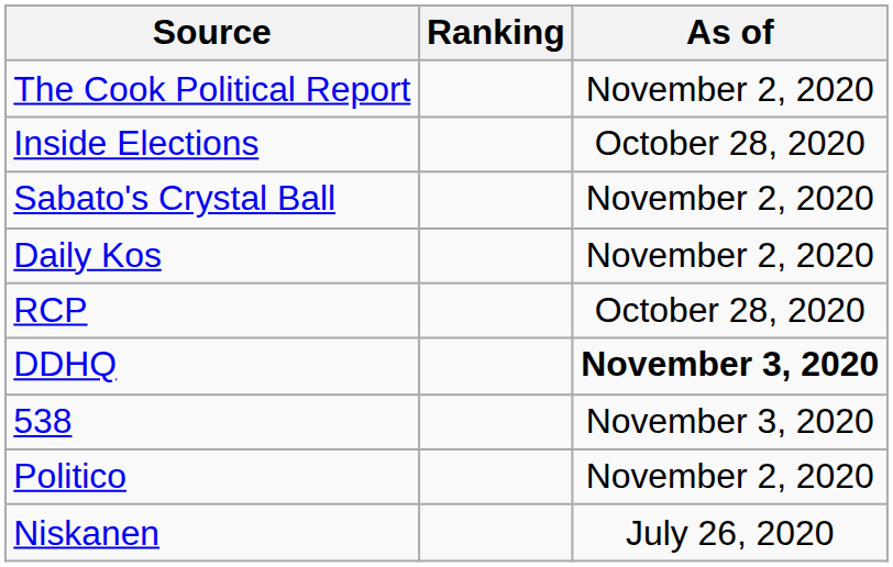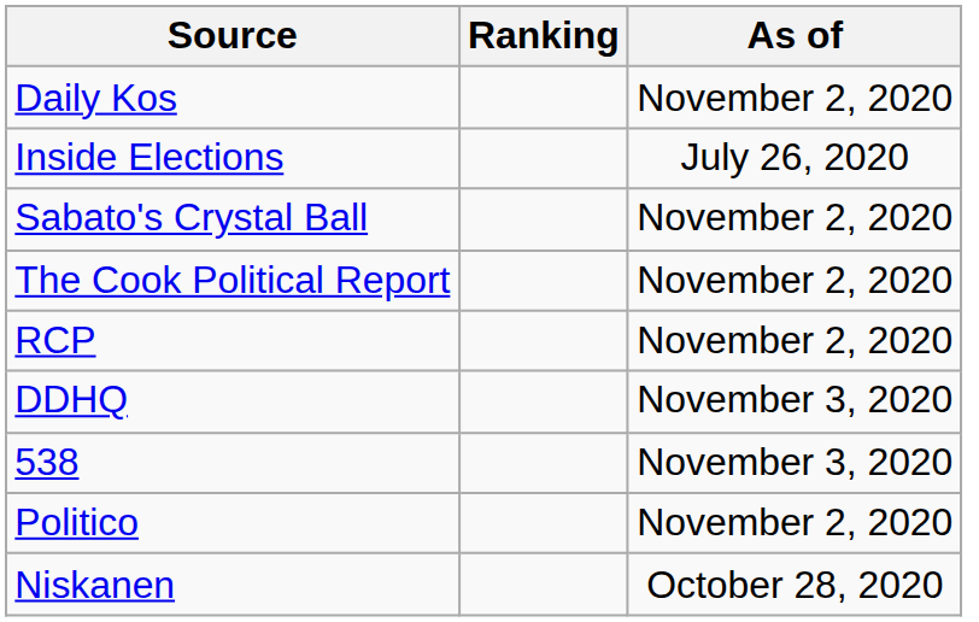 <table class="wikitable" style="text-align:center">
 <tr>
 <th>Source</th>
 <th>Ranking</th>
 <th>As of</th>
 </tr>
 <tr>
-<td align=left><a href='#'>The Cook Political Report</a></td>
+<td align="left"><a href='#'>Daily Kos</a></td>
 <td></td>
 <td>November 2, 2020</td>
 </tr>
 <tr>
 <td align=left><a href='#'>Inside Elections</a></td>
 <td></td>
-<td>October 28, 2020</td>
+<td>July 26, 2020</td>
 </tr>
 <tr>
 <td align=left><a href='#'>Sabato's Crystal Ball</a></td>
 <td></td>
 <td>November 2, 2020</td>
 </tr>
 <tr>
-<td align="left"><a href='#'>Daily Kos</a></td>
+<td align=left><a href='#'>The Cook Political Report</a></td>
 <td></td>
 <td>November 2, 2020</td>
 </tr>
 <tr>
 <td align="left"><a href='#'>RCP</a></td>
 <td></td>
-<td>October 28, 2020</td>
+<td>November 2, 2020</td>
 </tr>
 <tr>
 <td align="left"><a href='#'>DDHQ</a></td>
 <td></td>
-<td><strong>November 3, 2020</strong></td>
+<td>November 3, 2020</td>
 </tr>
 <tr>
 <td align="left"><a href='#'>538</a></td>
 <td></td>
 <td>November 3, 2020</td>
 </tr>
 <tr>
 <td align="left"><a href='#'>Politico</a></td>
 <td></td>
 <td>November 2, 2020</td>
 </tr>
 <tr>
 <td align="left"><a href='#'>Niskanen</a></td>
 <td></td>
-<td>July 26, 2020</td>
+<td>October 28, 2020</td>
 </tr>
 </table>
